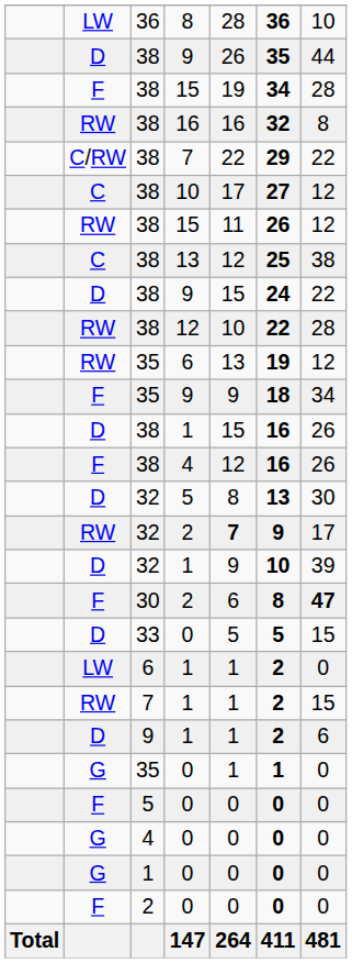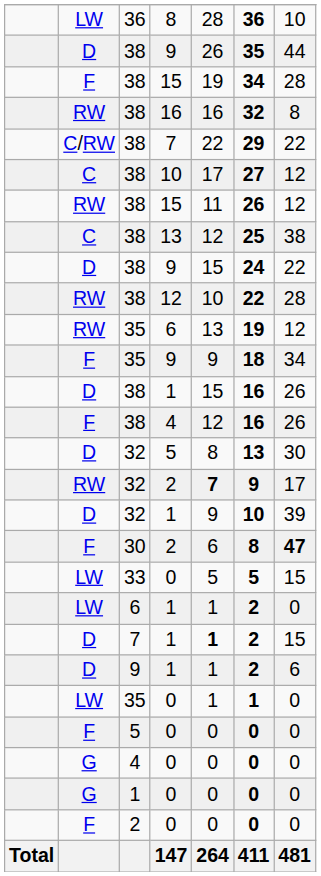 <table class="wikitable sortable">
 <tr align="center">
 </tr>
 <tr align="center" bgcolor="">
 <td></td>
 <td><a href='#'>LW</a></td>
 <td>36</td>
 <td>8</td>
 <td>28</td>
 <td><strong>36</strong></td>
 <td>10</td>
 </tr>
 <tr align="center" bgcolor="f0f0f0">
 <td></td>
 <td><a href='#'>D</a></td>
 <td>38</td>
 <td>9</td>
 <td>26</td>
 <td><strong>35</strong></td>
 <td>44</td>
 </tr>
 <tr align="center" bgcolor="">
 <td></td>
 <td><a href='#'>F</a></td>
 <td>38</td>
 <td>15</td>
 <td>19</td>
 <td><strong>34</strong></td>
 <td>28</td>
 </tr>
 <tr align="center" bgcolor="f0f0f0">
 <td></td>
 <td><a href='#'>RW</a></td>
 <td>38</td>
 <td>16</td>
 <td>16</td>
 <td><strong>32</strong></td>
 <td>8</td>
 </tr>
 <tr align="center" bgcolor="">
 <td></td>
 <td><a href='#'>C</a>/<a href='#'>RW</a></td>
 <td>38</td>
 <td>7</td>
 <td>22</td>
 <td><strong>29</strong></td>
 <td>22</td>
 </tr>
 <tr align="center" bgcolor="f0f0f0">
 <td></td>
 <td><a href='#'>C</a></td>
 <td>38</td>
 <td>10</td>
 <td>17</td>
 <td><strong>27</strong></td>
 <td>12</td>
 </tr>
 <tr align="center" bgcolor="">
 <td></td>
 <td><a href='#'>RW</a></td>
 <td>38</td>
 <td>15</td>
 <td>11</td>
 <td><strong>26</strong></td>
 <td>12</td>
 </tr>
 <tr align="center" bgcolor="f0f0f0">
 <td></td>
 <td><a href='#'>C</a></td>
 <td>38</td>
 <td>13</td>
 <td>12</td>
 <td><strong>25</strong></td>
 <td>38</td>
 </tr>
 <tr align="center" bgcolor="">
 <td></td>
 <td><a href='#'>D</a></td>
 <td>38</td>
 <td>9</td>
 <td>15</td>
 <td><strong>24</strong></td>
 <td>22</td>
 </tr>
 <tr align="center" bgcolor="f0f0f0">
 <td></td>
 <td><a href='#'>RW</a></td>
 <td>38</td>
 <td>12</td>
 <td>10</td>
 <td><strong>22</strong></td>
 <td>28</td>
 </tr>
 <tr align="center" bgcolor="">
 <td></td>
 <td><a href='#'>RW</a></td>
 <td>35</td>
 <td>6</td>
 <td>13</td>
 <td><strong>19</strong></td>
 <td>12</td>
 </tr>
 <tr align="center" bgcolor="f0f0f0">
 <td></td>
 <td><a href='#'>F</a></td>
 <td>35</td>
 <td>9</td>
 <td>9</td>
 <td><strong>18</strong></td>
 <td>34</td>
 </tr>
 <tr align="center" bgcolor="">
 <td></td>
 <td><a href='#'>D</a></td>
 <td>38</td>
 <td>1</td>
 <td>15</td>
 <td><strong>16</strong></td>
 <td>26</td>
 </tr>
 <tr align="center" bgcolor="f0f0f0">
 <td></td>
 <td><a href='#'>F</a></td>
 <td>38</td>
 <td>4</td>
 <td>12</td>
 <td><strong>16</strong></td>
 <td>26</td>
 </tr>
 <tr align="center" bgcolor="">
 <td></td>
 <td><a href='#'>D</a></td>
 <td>32</td>
 <td>5</td>
 <td>8</td>
 <td><strong>13</strong></td>
 <td>30</td>
 </tr>
 <tr align="center" bgcolor="f0f0f0">
 <td></td>
 <td><a href='#'>RW</a></td>
 <td>32</td>
 <td>2</td>
 <td><strong>7</strong></td>
 <td><strong>9</strong></td>
 <td>17</td>
 </tr>
 <tr align="center" bgcolor="">
 <td></td>
 <td><a href='#'>D</a></td>
 <td>32</td>
 <td>1</td>
 <td>9</td>
 <td><strong>10</strong></td>
 <td>39</td>
 </tr>
 <tr align="center" bgcolor="f0f0f0">
 <td></td>
 <td><a href='#'>F</a></td>
 <td>30</td>
 <td>2</td>
 <td>6</td>
 <td><strong>8</strong></td>
 <td><strong>47</strong></td>
 </tr>
 <tr align="center" bgcolor="">
 <td></td>
-<td><a href='#'>D</a></td>
+<td><a href='#'>LW</a></td>
 <td>33</td>
 <td>0</td>
 <td>5</td>
 <td><strong>5</strong></td>
 <td>15</td>
 </tr>
 <tr align="center" bgcolor="f0f0f0">
 <td></td>
 <td><a href='#'>LW</a></td>
 <td>6</td>
 <td>1</td>
 <td>1</td>
 <td><strong>2</strong></td>
 <td>0</td>
 </tr>
 <tr align="center" bgcolor="">
 <td></td>
-<td><a href='#'>RW</a></td>
+<td><a href='#'>D</a></td>
 <td>7</td>
 <td>1</td>
-<td>1</td>
+<td><strong>1</strong></td>
 <td><strong>2</strong></td>
 <td>15</td>
 </tr>
 <tr align="center" bgcolor="f0f0f0">
 <td></td>
 <td><a href='#'>D</a></td>
 <td>9</td>
 <td>1</td>
 <td>1</td>
 <td><strong>2</strong></td>
 <td>6</td>
 </tr>
 <tr align="center" bgcolor="">
 <td></td>
-<td><a href='#'>G</a></td>
+<td><a href='#'>LW</a></td>
 <td>35</td>
 <td>0</td>
 <td>1</td>
 <td><strong>1</strong></td>
 <td>0</td>
 </tr>
 <tr align="center" bgcolor="f0f0f0">
 <td></td>
 <td><a href='#'>F</a></td>
 <td>5</td>
 <td>0</td>
 <td>0</td>
 <td><strong>0</strong></td>
 <td>0</td>
 </tr>
 <tr align="center" bgcolor="">
 <td></td>
 <td><a href='#'>G</a></td>
 <td>4</td>
 <td>0</td>
 <td>0</td>
 <td><strong>0</strong></td>
 <td>0</td>
 </tr>
 <tr align="center" bgcolor="f0f0f0">
 <td></td>
 <td><a href='#'>G</a></td>
 <td>1</td>
 <td>0</td>
 <td>0</td>
 <td><strong>0</strong></td>
 <td>0</td>
 </tr>
 <tr align="center" bgcolor="">
 <td></td>
 <td><a href='#'>F</a></td>
 <td>2</td>
 <td>0</td>
 <td>0</td>
 <td><strong>0</strong></td>
 <td>0</td>
 </tr>
 <tr>
 <th>Total</th>
 <th></th>
 <th></th>
 <th>147</th>
 <th>264</th>
 <th>411</th>
 <th>481</th>
 </tr>
 </table>
